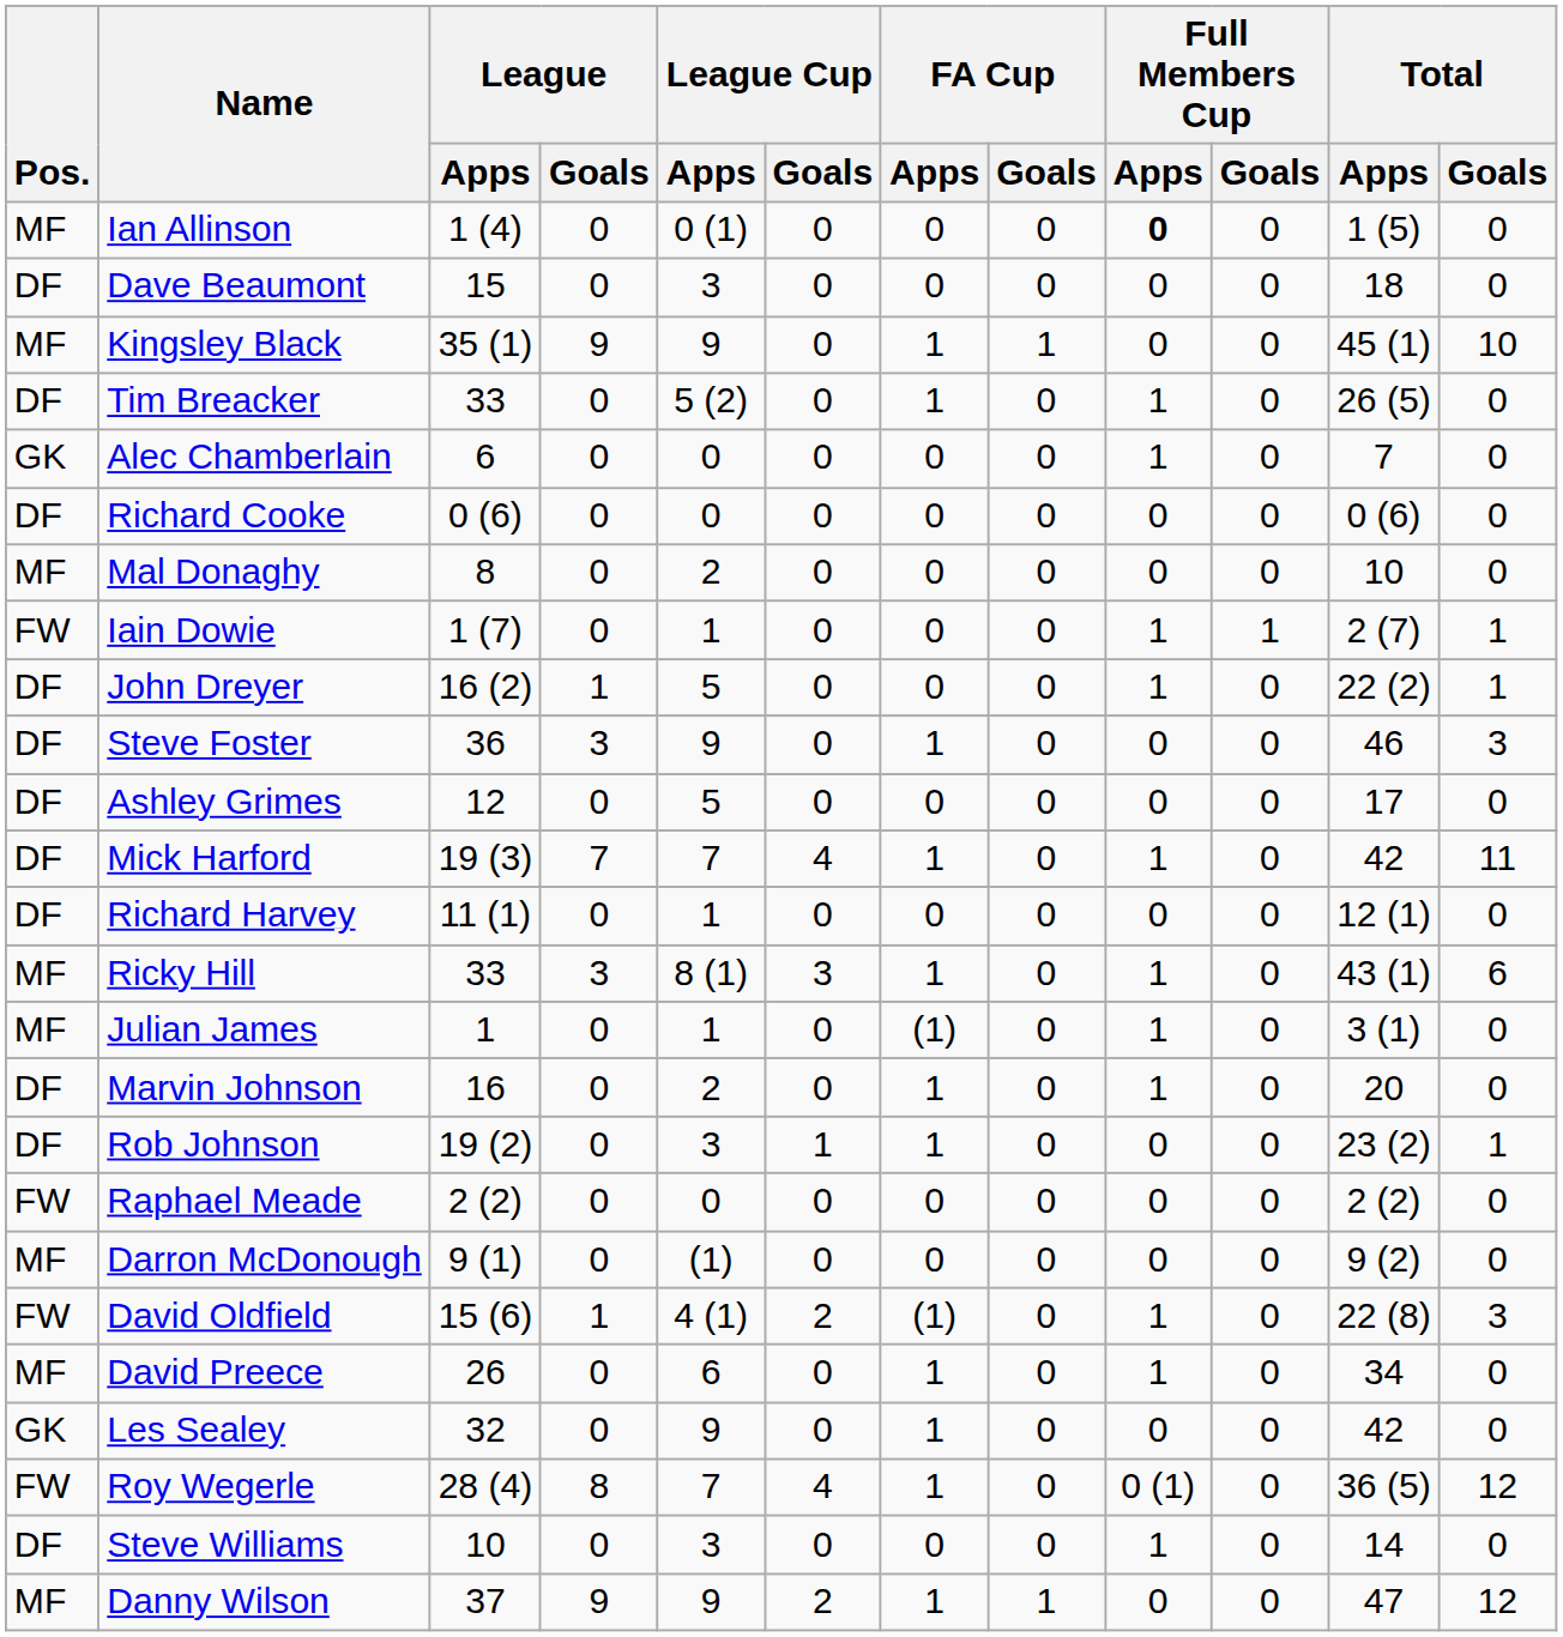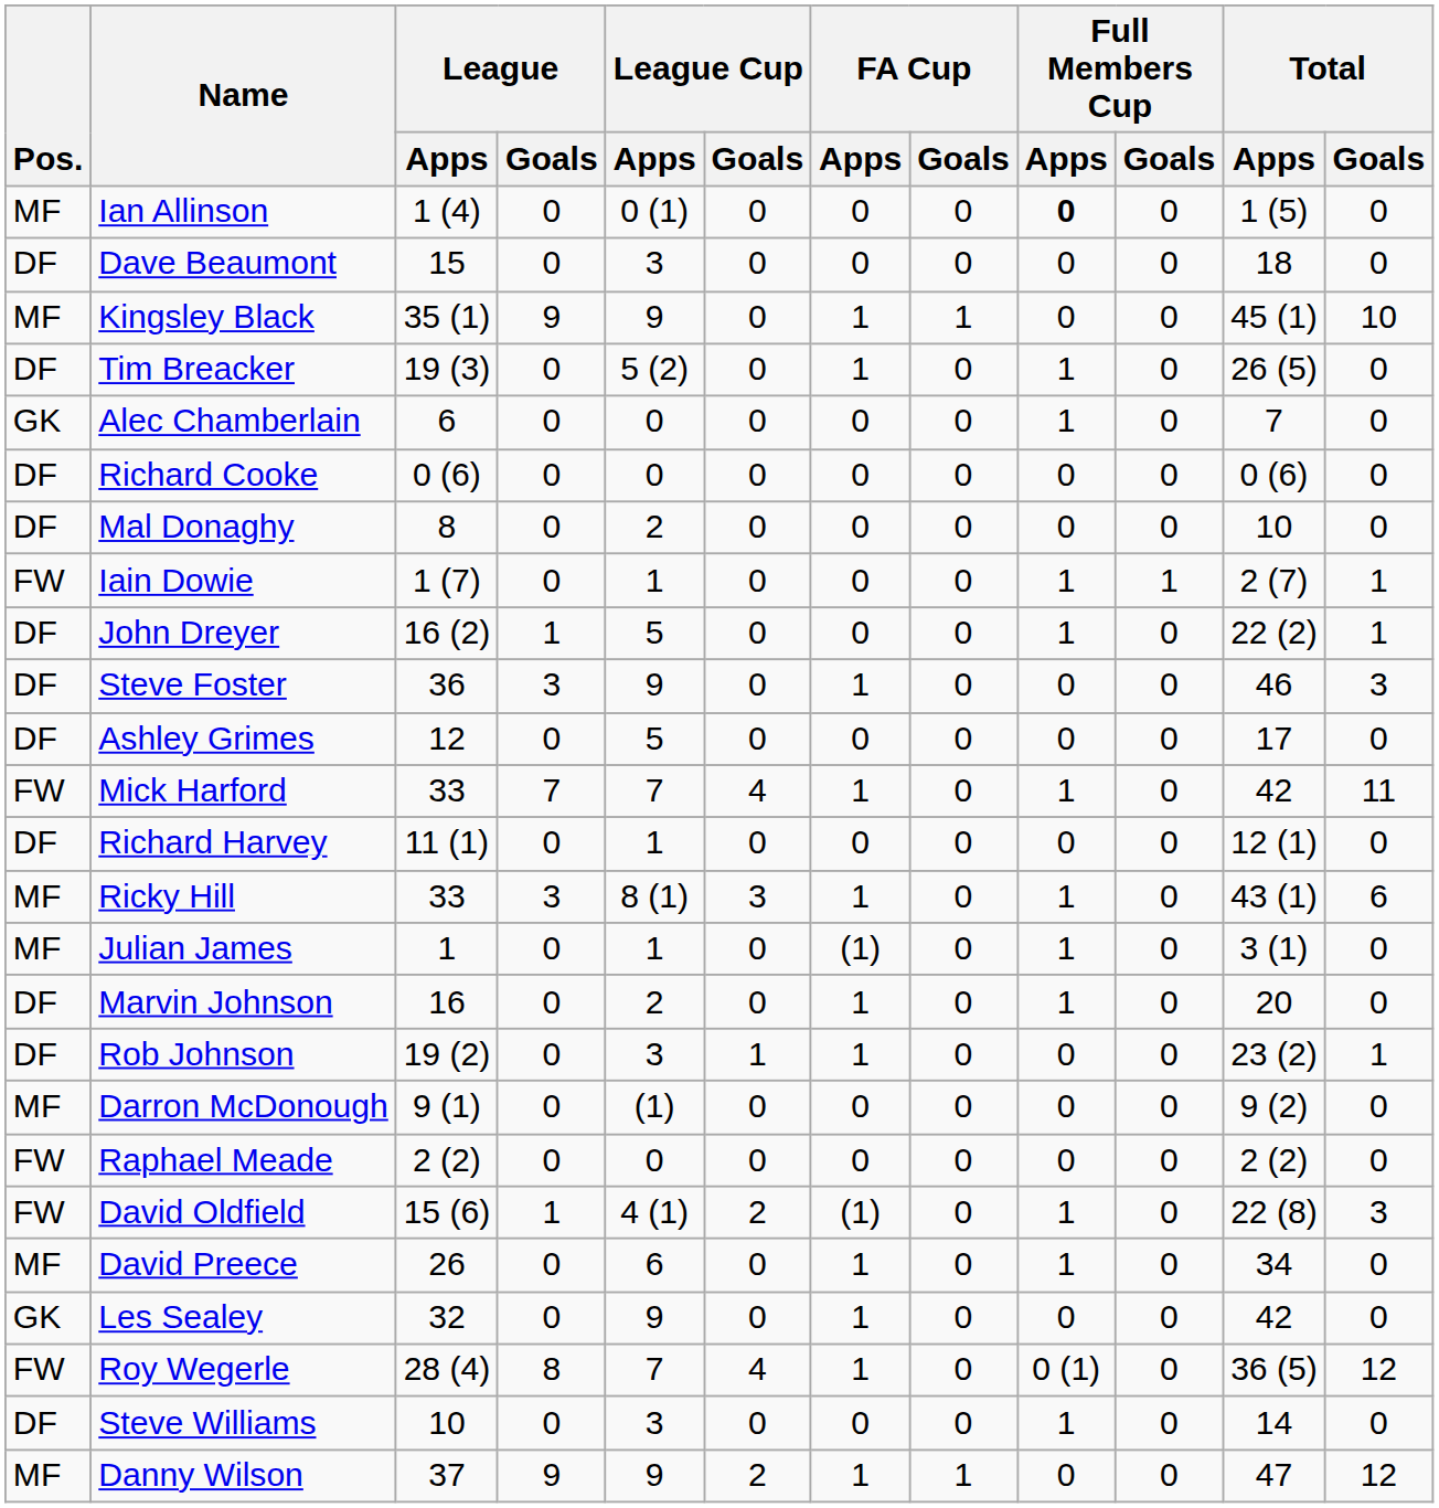 <table class="wikitable" style="text-align:center">
 <tr>
 <th rowspan="2" valign="bottom">Pos.</th>
 <th rowspan="2">Name</th>
 <th colspan="2" width="85">League</th>
 <th colspan="2" width="85">League Cup</th>
 <th colspan="2" width="85">FA Cup</th>
 <th colspan="2" width="85">Full Members Cup</th>
 <th colspan="2" width="85">Total</th>
 </tr>
 <tr>
 <th>Apps</th>
 <th>Goals</th>
 <th>Apps</th>
 <th>Goals</th>
 <th>Apps</th>
 <th>Goals</th>
 <th>Apps</th>
 <th>Goals</th>
 <th>Apps</th>
 <th>Goals</th>
 </tr>
 <tr>
 <td align="left">MF</td>
 <td align="left"> <a href='#'>Ian Allinson</a></td>
 <td>1 (4)</td>
 <td>0</td>
 <td>0 (1)</td>
 <td>0</td>
 <td>0</td>
 <td>0</td>
 <td><strong>0</strong></td>
 <td>0</td>
 <td>1 (5)</td>
 <td>0</td>
 </tr>
 <tr>
 <td align="left">DF</td>
 <td align="left"> <a href='#'>Dave Beaumont</a></td>
 <td>15</td>
 <td>0</td>
 <td>3</td>
 <td>0</td>
 <td>0</td>
 <td>0</td>
 <td>0</td>
 <td>0</td>
 <td>18</td>
 <td>0</td>
 </tr>
 <tr>
 <td align="left">MF</td>
 <td align="left"> <a href='#'>Kingsley Black</a></td>
 <td>35 (1)</td>
 <td>9</td>
 <td>9</td>
 <td>0</td>
 <td>1</td>
 <td>1</td>
 <td>0</td>
 <td>0</td>
 <td>45 (1)</td>
 <td>10</td>
 </tr>
 <tr>
 <td align="left">DF</td>
 <td align="left"> <a href='#'>Tim Breacker</a></td>
-<td>33</td>
+<td>19 (3)</td>
 <td>0</td>
 <td>5 (2)</td>
 <td>0</td>
 <td>1</td>
 <td>0</td>
 <td>1</td>
 <td>0</td>
 <td>26 (5)</td>
 <td>0</td>
 </tr>
 <tr>
 <td align="left">GK</td>
 <td align="left"> <a href='#'>Alec Chamberlain</a></td>
 <td>6</td>
 <td>0</td>
 <td>0</td>
 <td>0</td>
 <td>0</td>
 <td>0</td>
 <td>1</td>
 <td>0</td>
 <td>7</td>
 <td>0</td>
 </tr>
 <tr>
 <td align="left">DF</td>
 <td align="left"> <a href='#'>Richard Cooke</a></td>
 <td>0 (6)</td>
 <td>0</td>
 <td>0</td>
 <td>0</td>
 <td>0</td>
 <td>0</td>
 <td>0</td>
 <td>0</td>
 <td>0 (6)</td>
 <td>0</td>
 </tr>
 <tr>
-<td align="left">MF</td>
+<td align="left">DF</td>
 <td align="left"> <a href='#'>Mal Donaghy</a></td>
 <td>8</td>
 <td>0</td>
 <td>2</td>
 <td>0</td>
 <td>0</td>
 <td>0</td>
 <td>0</td>
 <td>0</td>
 <td>10</td>
 <td>0</td>
 </tr>
 <tr>
 <td align="left">FW</td>
 <td align="left"> <a href='#'>Iain Dowie</a></td>
 <td>1 (7)</td>
 <td>0</td>
 <td>1</td>
 <td>0</td>
 <td>0</td>
 <td>0</td>
 <td>1</td>
 <td>1</td>
 <td>2 (7)</td>
 <td>1</td>
 </tr>
 <tr>
 <td align="left">DF</td>
 <td align="left"> <a href='#'>John Dreyer</a></td>
 <td>16 (2)</td>
 <td>1</td>
 <td>5</td>
 <td>0</td>
 <td>0</td>
 <td>0</td>
 <td>1</td>
 <td>0</td>
 <td>22 (2)</td>
 <td>1</td>
 </tr>
 <tr>
 <td align="left">DF</td>
 <td align="left"> <a href='#'>Steve Foster</a></td>
 <td>36</td>
 <td>3</td>
 <td>9</td>
 <td>0</td>
 <td>1</td>
 <td>0</td>
 <td>0</td>
 <td>0</td>
 <td>46</td>
 <td>3</td>
 </tr>
 <tr>
 <td align="left">DF</td>
 <td align="left"> <a href='#'>Ashley Grimes</a></td>
 <td>12</td>
 <td>0</td>
 <td>5</td>
 <td>0</td>
 <td>0</td>
 <td>0</td>
 <td>0</td>
 <td>0</td>
 <td>17</td>
 <td>0</td>
 </tr>
 <tr>
-<td align="left">DF</td>
+<td align="left">FW</td>
 <td align="left"> <a href='#'>Mick Harford</a></td>
-<td>19 (3)</td>
+<td>33</td>
 <td>7</td>
 <td>7</td>
 <td>4</td>
 <td>1</td>
 <td>0</td>
 <td>1</td>
 <td>0</td>
 <td>42</td>
 <td>11</td>
 </tr>
 <tr>
 <td align="left">DF</td>
 <td align="left"> <a href='#'>Richard Harvey</a></td>
 <td>11 (1)</td>
 <td>0</td>
 <td>1</td>
 <td>0</td>
 <td>0</td>
 <td>0</td>
 <td>0</td>
 <td>0</td>
 <td>12 (1)</td>
 <td>0</td>
 </tr>
 <tr>
 <td align="left">MF</td>
 <td align="left"> <a href='#'>Ricky Hill</a></td>
 <td>33</td>
 <td>3</td>
 <td>8 (1)</td>
 <td>3</td>
 <td>1</td>
 <td>0</td>
 <td>1</td>
 <td>0</td>
 <td>43 (1)</td>
 <td>6</td>
 </tr>
 <tr>
 <td align="left">MF</td>
 <td align="left"> <a href='#'>Julian James</a></td>
 <td>1</td>
 <td>0</td>
 <td>1</td>
 <td>0</td>
 <td>(1)</td>
 <td>0</td>
 <td>1</td>
 <td>0</td>
 <td>3 (1)</td>
 <td>0</td>
 </tr>
 <tr>
 <td align="left">DF</td>
 <td align="left"> <a href='#'>Marvin Johnson</a></td>
 <td>16</td>
 <td>0</td>
 <td>2</td>
 <td>0</td>
 <td>1</td>
 <td>0</td>
 <td>1</td>
 <td>0</td>
 <td>20</td>
 <td>0</td>
 </tr>
 <tr>
 <td align="left">DF</td>
 <td align="left"> <a href='#'>Rob Johnson</a></td>
 <td>19 (2)</td>
 <td>0</td>
 <td>3</td>
 <td>1</td>
 <td>1</td>
 <td>0</td>
 <td>0</td>
 <td>0</td>
 <td>23 (2)</td>
 <td>1</td>
 </tr>
 <tr>
+<td align="left">MF</td>
+<td align="left"> <a href='#'>Darron McDonough</a></td>
+<td>9 (1)</td>
+<td>0</td>
+<td>(1)</td>
+<td>0</td>
+<td>0</td>
+<td>0</td>
+<td>0</td>
+<td>0</td>
+<td>9 (2)</td>
+<td>0</td>
+</tr>
+<tr>
 <td align="left">FW</td>
 <td align="left"> <a href='#'>Raphael Meade</a></td>
 <td>2 (2)</td>
 <td>0</td>
 <td>0</td>
 <td>0</td>
 <td>0</td>
 <td>0</td>
 <td>0</td>
 <td>0</td>
 <td>2 (2)</td>
-<td>0</td>
-</tr>
-<tr>
-<td align="left">MF</td>
-<td align="left"> <a href='#'>Darron McDonough</a></td>
-<td>9 (1)</td>
-<td>0</td>
-<td>(1)</td>
-<td>0</td>
-<td>0</td>
-<td>0</td>
-<td>0</td>
-<td>0</td>
-<td>9 (2)</td>
 <td>0</td>
 </tr>
 <tr>
 <td align="left">FW</td>
 <td align="left"> <a href='#'>David Oldfield</a></td>
 <td>15 (6)</td>
 <td>1</td>
 <td>4 (1)</td>
 <td>2</td>
 <td>(1)</td>
 <td>0</td>
 <td>1</td>
 <td>0</td>
 <td>22 (8)</td>
 <td>3</td>
 </tr>
 <tr>
 <td align="left">MF</td>
 <td align="left"> <a href='#'>David Preece</a></td>
 <td>26</td>
 <td>0</td>
 <td>6</td>
 <td>0</td>
 <td>1</td>
 <td>0</td>
 <td>1</td>
 <td>0</td>
 <td>34</td>
 <td>0</td>
 </tr>
 <tr>
 <td align="left">GK</td>
 <td align="left"> <a href='#'>Les Sealey</a></td>
 <td>32</td>
 <td>0</td>
 <td>9</td>
 <td>0</td>
 <td>1</td>
 <td>0</td>
 <td>0</td>
 <td>0</td>
 <td>42</td>
 <td>0</td>
 </tr>
 <tr>
 <td align="left">FW</td>
 <td align="left"> <a href='#'>Roy Wegerle</a></td>
 <td>28 (4)</td>
 <td>8</td>
 <td>7</td>
 <td>4</td>
 <td>1</td>
 <td>0</td>
 <td>0 (1)</td>
 <td>0</td>
 <td>36 (5)</td>
 <td>12</td>
 </tr>
 <tr>
 <td align="left">DF</td>
 <td align="left"> <a href='#'>Steve Williams</a></td>
 <td>10</td>
 <td>0</td>
 <td>3</td>
 <td>0</td>
 <td>0</td>
 <td>0</td>
 <td>1</td>
 <td>0</td>
 <td>14</td>
 <td>0</td>
 </tr>
 <tr>
 <td align="left">MF</td>
 <td align="left"> <a href='#'>Danny Wilson</a></td>
 <td>37</td>
 <td>9</td>
 <td>9</td>
 <td>2</td>
 <td>1</td>
 <td>1</td>
 <td>0</td>
 <td>0</td>
 <td>47</td>
 <td>12</td>
 </tr>
 </table>
